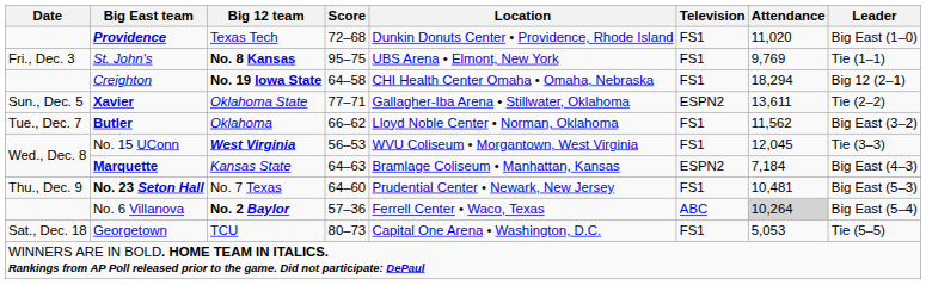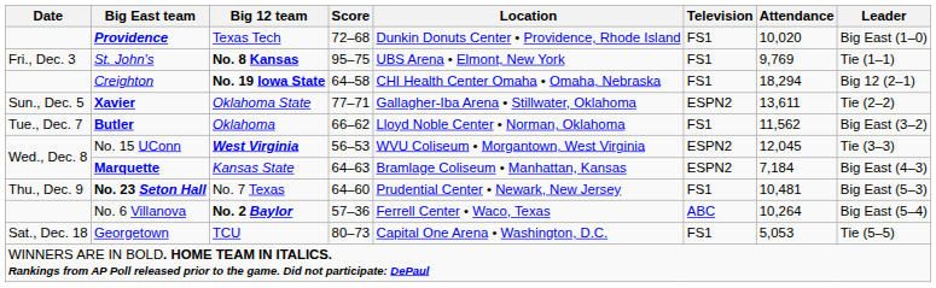 <table class="wikitable">
 <tr>
 <th>Date</th>
 <th>Big East team</th>
 <th>Big 12 team</th>
 <th>Score</th>
 <th>Location</th>
 <th>Television</th>
 <th>Attendance</th>
 <th>Leader</th>
 </tr>
 <tr>
 <td></td>
 <td><strong><a href='#'><em>Providence</em></a></strong></td>
 <td><a href='#'>Texas Tech</a></td>
 <td>72–68</td>
 <td><a href='#'>Dunkin Donuts Center</a> • <a href='#'>Providence, Rhode Island</a></td>
 <td>FS1</td>
-<td>11,020</td>
+<td>10,020</td>
 <td>Big East (1–0)</td>
 </tr>
 <tr>
 <td>Fri., Dec. 3</td>
 <td><a href='#'><em>St. John's</em></a></td>
 <td><strong>No. 8 <a href='#'>Kansas</a></strong></td>
 <td>95–75</td>
 <td><a href='#'>UBS Arena</a> • <a href='#'>Elmont, New York</a></td>
 <td>FS1</td>
 <td>9,769</td>
 <td>Tie (1–1)</td>
 </tr>
 <tr>
 <td></td>
 <td><em><a href='#'>Creighton</a></em></td>
 <td><strong>No. 19 <a href='#'>Iowa State</a></strong></td>
 <td>64–58</td>
 <td><a href='#'>CHI Health Center Omaha</a> • <a href='#'>Omaha, Nebraska</a></td>
 <td>FS1</td>
 <td>18,294</td>
 <td>Big 12 (2–1)</td>
 </tr>
 <tr>
 <td>Sun., Dec. 5</td>
 <td><strong><a href='#'>Xavier</a></strong></td>
 <td><em><a href='#'>Oklahoma State</a></em></td>
 <td>77–71</td>
 <td><a href='#'>Gallagher-Iba Arena</a> • <a href='#'>Stillwater, Oklahoma</a></td>
 <td>ESPN2</td>
 <td>13,611</td>
 <td>Tie (2–2)</td>
 </tr>
 <tr>
 <td>Tue., Dec. 7</td>
 <td><strong><a href='#'>Butler</a></strong></td>
 <td><em><a href='#'>Oklahoma</a></em></td>
 <td>66–62</td>
 <td><a href='#'>Lloyd Noble Center</a> • <a href='#'>Norman, Oklahoma</a></td>
 <td>FS1</td>
 <td>11,562</td>
 <td>Big East (3–2)</td>
 </tr>
 <tr>
 <td rowspan="2">Wed., Dec. 8</td>
 <td>No. 15 <a href='#'>UConn</a></td>
 <td><em><a href='#'><strong>West Virginia</strong></a></em></td>
 <td>56–53</td>
 <td><a href='#'>WVU Coliseum</a> • <a href='#'>Morgantown, West Virginia</a></td>
-<td>FS1</td>
+<td>ESPN2</td>
 <td>12,045</td>
 <td>Tie (3–3)</td>
 </tr>
 <tr>
 <td><strong><a href='#'>Marquette</a></strong></td>
 <td><em><a href='#'>Kansas State</a></em></td>
 <td>64–63</td>
 <td><a href='#'>Bramlage Coliseum</a> • <a href='#'>Manhattan, Kansas</a></td>
 <td>ESPN2</td>
 <td>7,184</td>
 <td>Big East (4–3)</td>
 </tr>
 <tr>
 <td>Thu., Dec. 9</td>
 <td><strong>No. 23 <a href='#'><em>Seton Hall</em></a></strong></td>
 <td>No. 7 <a href='#'>Texas</a></td>
 <td>64–60</td>
 <td><a href='#'>Prudential Center</a> • <a href='#'>Newark, New Jersey</a></td>
 <td>FS1</td>
 <td>10,481</td>
 <td>Big East (5–3)</td>
 </tr>
 <tr>
 <td></td>
 <td>No. 6 <a href='#'>Villanova</a></td>
 <td><strong>No. 2 <em><a href='#'>Baylor</a><strong><em></td>
 <td>57–36</td>
 <td><a href='#'>Ferrell Center</a> • <a href='#'>Waco, Texas</a></td>
 <td><a href='#'>ABC</a></td>
-<td style="background: lightgrey;">10,264</td>
+<td>10,264</td>
 <td>Big East (5–4)</td>
 </tr>
 <tr>
 <td>Sat., Dec. 18</td>
 <td></em><a href='#'>Georgetown</a><em></td>
 <td><a href='#'></strong>TCU<strong></a></td>
 <td>80–73</td>
 <td><a href='#'>Capital One Arena</a> • <a href='#'>Washington, D.C.</a></td>
 <td>FS1</td>
 <td>5,053</td>
 <td>Tie (5–5)</td>
 </tr>
 <tr>
 <td colspan="9"></strong>WINNERS ARE IN BOLD<strong>. </em>HOME TEAM IN ITALICS.<em><br><small> Rankings from AP Poll released prior to the game. Did not participate: <a href='#'>DePaul</a></small></td>
 </tr>
 </table>
